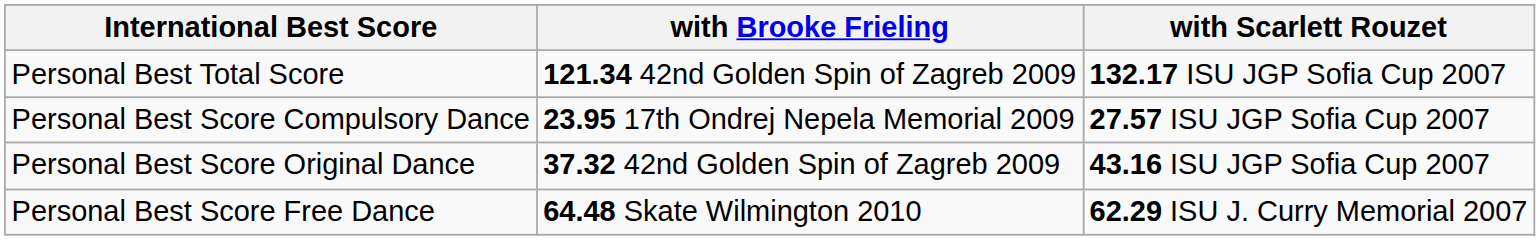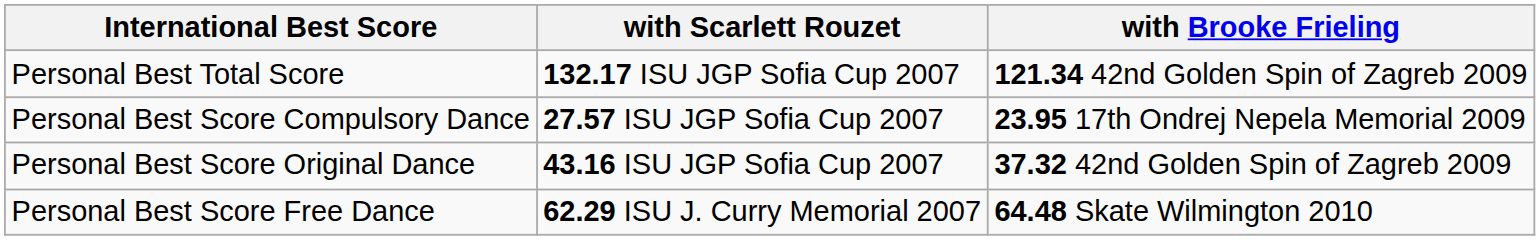 <table class="wikitable">
 <tr>
 <th>International Best Score</th>
+<th>with Scarlett Rouzet</th>
 <th>with <a href='#'>Brooke Frieling</a></th>
-<th>with Scarlett Rouzet</th>
 </tr>
 <tr>
 <td>Personal Best Total Score</td>
+<td><strong>132.17</strong> ISU JGP Sofia Cup 2007</td>
 <td><strong>121.34</strong> 42nd Golden Spin of Zagreb 2009</td>
-<td><strong>132.17</strong> ISU JGP Sofia Cup 2007</td>
 </tr>
 <tr>
 <td>Personal Best Score Compulsory Dance</td>
+<td><strong>27.57</strong> ISU JGP Sofia Cup 2007</td>
 <td><strong>23.95</strong> 17th Ondrej Nepela Memorial 2009</td>
-<td><strong>27.57</strong> ISU JGP Sofia Cup 2007</td>
 </tr>
 <tr>
 <td>Personal Best Score Original Dance</td>
+<td><strong>43.16</strong> ISU JGP Sofia Cup 2007</td>
 <td><strong>37.32</strong> 42nd Golden Spin of Zagreb 2009</td>
-<td><strong>43.16</strong> ISU JGP Sofia Cup 2007</td>
 </tr>
 <tr>
 <td>Personal Best Score Free Dance</td>
+<td><strong>62.29</strong> ISU J. Curry Memorial 2007</td>
 <td><strong>64.48</strong> Skate Wilmington 2010</td>
-<td><strong>62.29</strong> ISU J. Curry Memorial 2007</td>
 </tr>
 </table>
